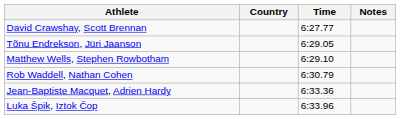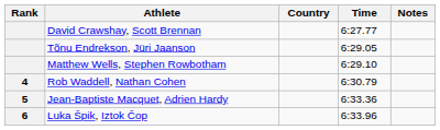 <table class="wikitable" width=50%>
 <tr>
+<th>Rank</th>
 <th>Athlete</th>
 <th>Country</th>
 <th>Time</th>
 <th>Notes</th>
 </tr>
 <tr>
+<th></th>
 <td><a href='#'>David Crawshay</a>, <a href='#'>Scott Brennan</a></td>
 <td></td>
 <td>6:27.77</td>
 <td></td>
 </tr>
 <tr>
+<th></th>
 <td><a href='#'>Tõnu Endrekson</a>, <a href='#'>Jüri Jaanson</a></td>
 <td></td>
 <td>6:29.05</td>
 <td></td>
 </tr>
 <tr>
+<th></th>
 <td><a href='#'>Matthew Wells</a>, <a href='#'>Stephen Rowbotham</a></td>
 <td></td>
 <td>6:29.10</td>
 <td></td>
 </tr>
 <tr>
+<th>4</th>
 <td><a href='#'>Rob Waddell</a>, <a href='#'>Nathan Cohen</a></td>
 <td></td>
 <td>6:30.79</td>
 <td></td>
 </tr>
 <tr>
+<th>5</th>
 <td><a href='#'>Jean-Baptiste Macquet</a>, <a href='#'>Adrien Hardy</a></td>
 <td></td>
 <td>6:33.36</td>
 <td></td>
 </tr>
 <tr>
+<th>6</th>
 <td><a href='#'>Luka Špik</a>, <a href='#'>Iztok Čop</a></td>
 <td></td>
 <td>6:33.96</td>
 <td></td>
 </tr>
 </table>
